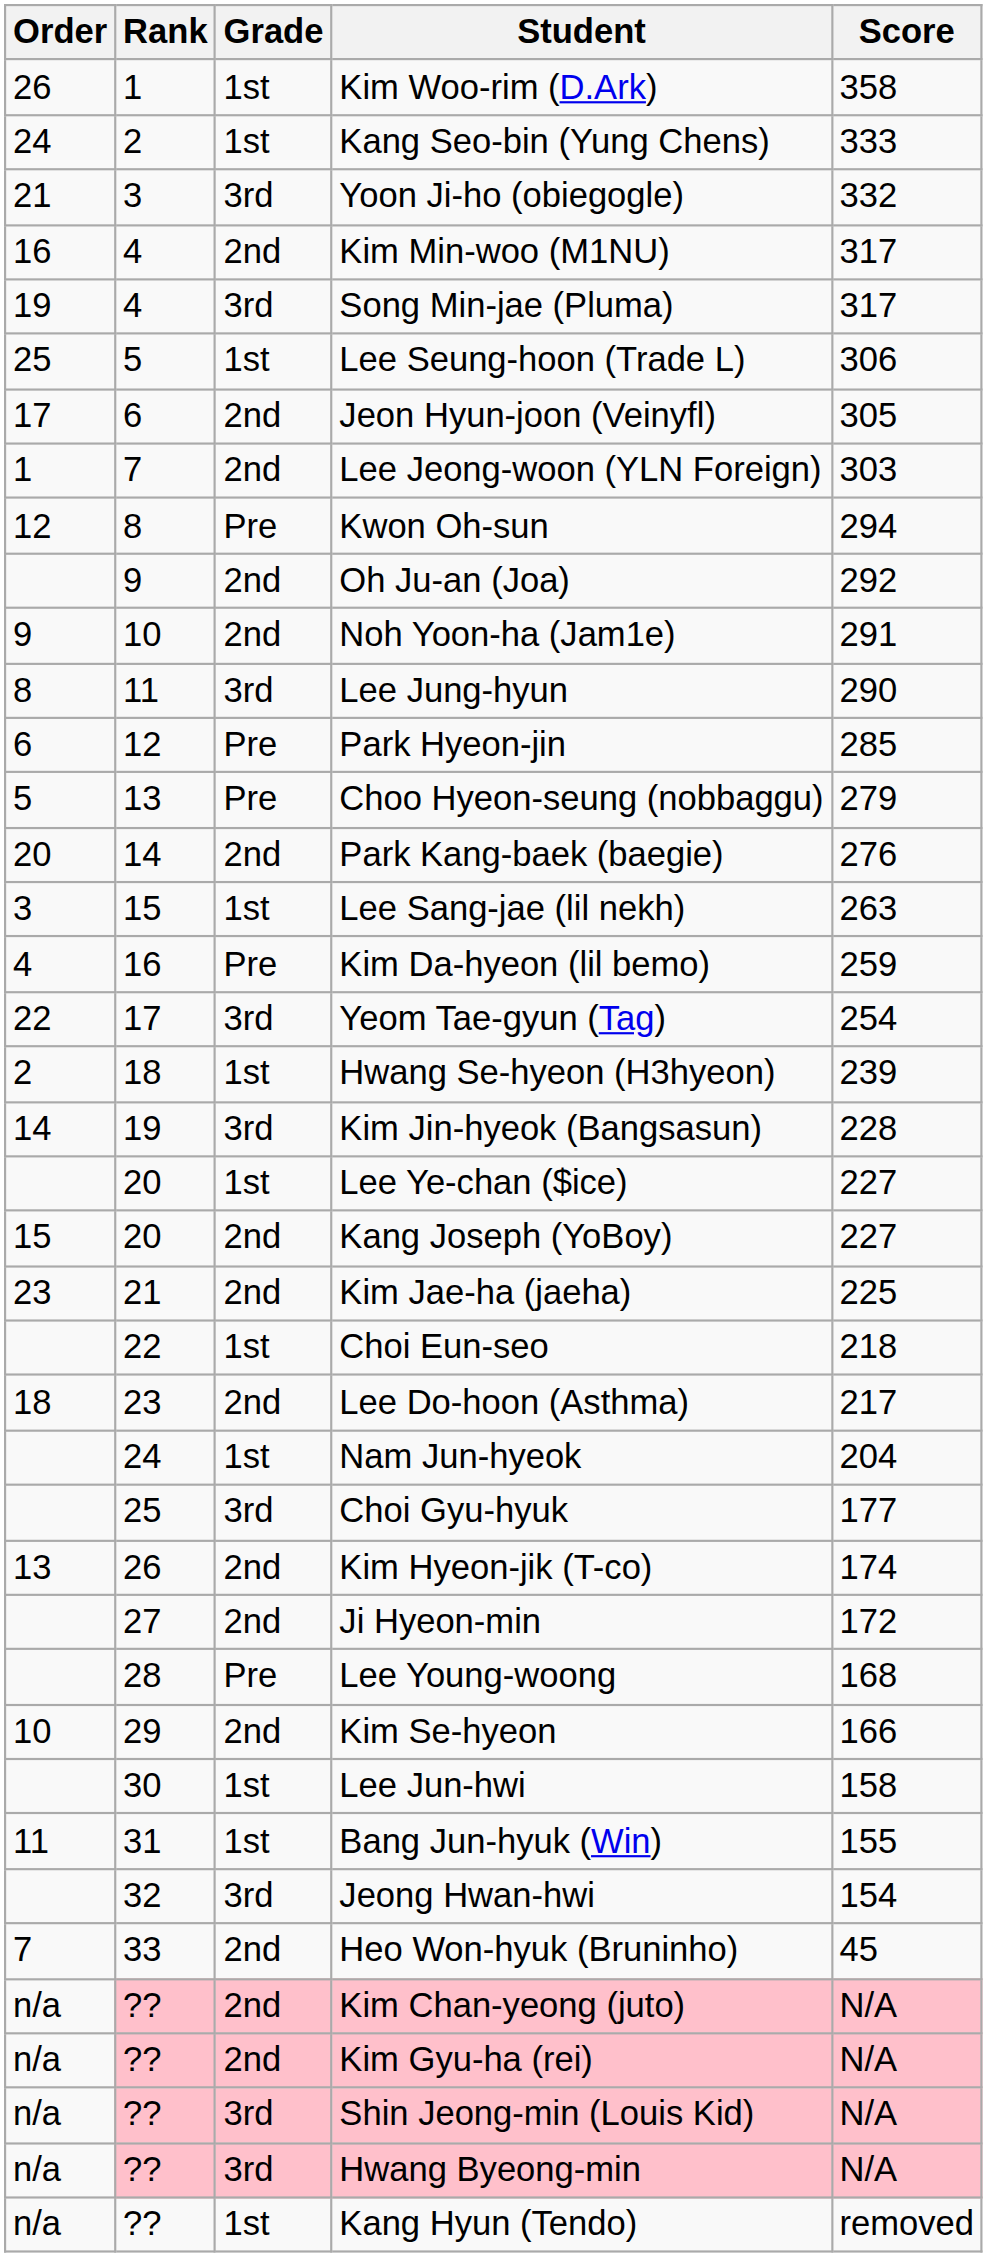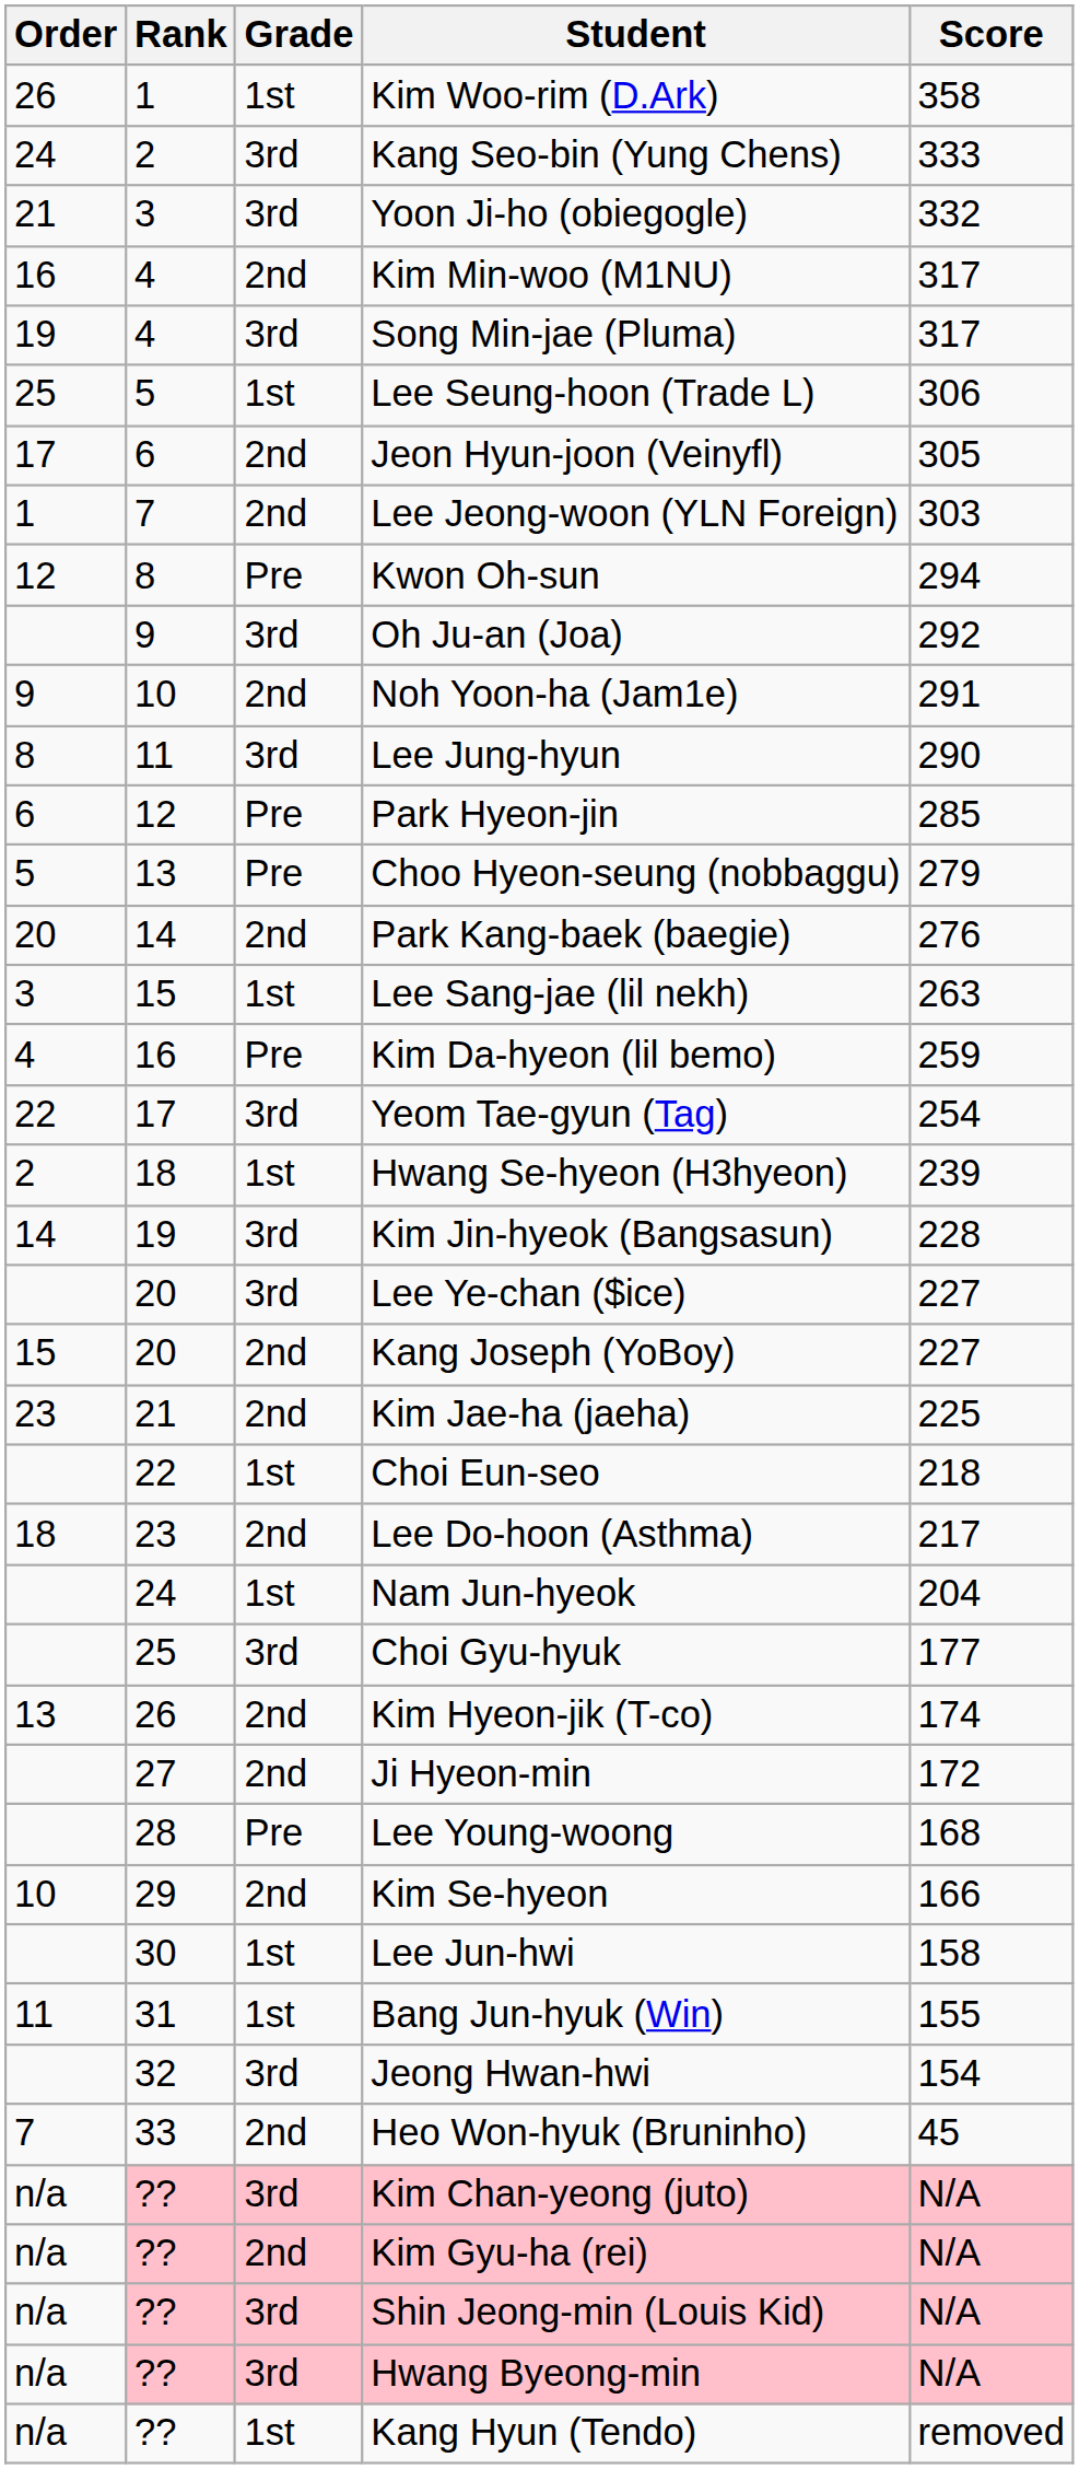 <table class="wikitable sortable mw-collapsible mw-collapsed">
 <tr>
 <th>Order</th>
 <th>Rank</th>
 <th>Grade</th>
 <th>Student</th>
 <th>Score</th>
 </tr>
 <tr>
 <td>26</td>
 <td>1</td>
 <td>1st</td>
 <td>Kim Woo-rim (<a href='#'>D.Ark</a>)</td>
 <td>358</td>
 </tr>
 <tr>
 <td>24</td>
 <td>2</td>
-<td>1st</td>
+<td>3rd</td>
 <td>Kang Seo-bin (Yung Chens)</td>
 <td>333</td>
 </tr>
 <tr>
 <td>21</td>
 <td>3</td>
 <td>3rd</td>
 <td>Yoon Ji-ho (obiegogle)</td>
 <td>332</td>
 </tr>
 <tr>
 <td>16</td>
 <td>4</td>
 <td>2nd</td>
 <td>Kim Min-woo (M1NU)</td>
 <td>317</td>
 </tr>
 <tr>
 <td>19</td>
 <td>4</td>
 <td>3rd</td>
 <td>Song Min-jae (Pluma)</td>
 <td>317</td>
 </tr>
 <tr>
 <td>25</td>
 <td>5</td>
 <td>1st</td>
 <td>Lee Seung-hoon (Trade L)</td>
 <td>306</td>
 </tr>
 <tr>
 <td>17</td>
 <td>6</td>
 <td>2nd</td>
 <td>Jeon Hyun-joon (Veinyfl)</td>
 <td>305</td>
 </tr>
 <tr>
 <td>1</td>
 <td>7</td>
 <td>2nd</td>
 <td>Lee Jeong-woon (YLN Foreign)</td>
 <td>303</td>
 </tr>
 <tr>
 <td>12</td>
 <td>8</td>
 <td>Pre</td>
 <td>Kwon Oh-sun</td>
 <td>294</td>
 </tr>
 <tr>
 <td></td>
 <td>9</td>
-<td>2nd</td>
+<td>3rd</td>
 <td>Oh Ju-an (Joa)</td>
 <td>292</td>
 </tr>
 <tr>
 <td>9</td>
 <td>10</td>
 <td>2nd</td>
 <td>Noh Yoon-ha (Jam1e)</td>
 <td>291</td>
 </tr>
 <tr>
 <td>8</td>
 <td>11</td>
 <td>3rd</td>
 <td>Lee Jung-hyun</td>
 <td>290</td>
 </tr>
 <tr>
 <td>6</td>
 <td>12</td>
 <td>Pre</td>
 <td>Park Hyeon-jin</td>
 <td>285</td>
 </tr>
 <tr>
 <td>5</td>
 <td>13</td>
 <td>Pre</td>
 <td>Choo Hyeon-seung (nobbaggu)</td>
 <td>279</td>
 </tr>
 <tr>
 <td>20</td>
 <td>14</td>
 <td>2nd</td>
 <td>Park Kang-baek (baegie)</td>
 <td>276</td>
 </tr>
 <tr>
 <td>3</td>
 <td>15</td>
 <td>1st</td>
 <td>Lee Sang-jae (lil nekh)</td>
 <td>263</td>
 </tr>
 <tr>
 <td>4</td>
 <td>16</td>
 <td>Pre</td>
 <td>Kim Da-hyeon (lil bemo)</td>
 <td>259</td>
 </tr>
 <tr>
 <td>22</td>
 <td>17</td>
 <td>3rd</td>
 <td>Yeom Tae-gyun (<a href='#'>Tag</a>)</td>
 <td>254</td>
 </tr>
 <tr>
 <td>2</td>
 <td>18</td>
 <td>1st</td>
 <td>Hwang Se-hyeon (H3hyeon)</td>
 <td>239</td>
 </tr>
 <tr>
 <td>14</td>
 <td>19</td>
 <td>3rd</td>
 <td>Kim Jin-hyeok (Bangsasun)</td>
 <td>228</td>
 </tr>
 <tr>
 <td></td>
 <td>20</td>
-<td>1st</td>
+<td>3rd</td>
 <td>Lee Ye-chan ($ice)</td>
 <td>227</td>
 </tr>
 <tr>
 <td>15</td>
 <td>20</td>
 <td>2nd</td>
 <td>Kang Joseph (YoBoy)</td>
 <td>227</td>
 </tr>
 <tr>
 <td>23</td>
 <td>21</td>
 <td>2nd</td>
 <td>Kim Jae-ha (jaeha)</td>
 <td>225</td>
 </tr>
 <tr>
 <td></td>
 <td>22</td>
 <td>1st</td>
 <td>Choi Eun-seo</td>
 <td>218</td>
 </tr>
 <tr>
 <td>18</td>
 <td>23</td>
 <td>2nd</td>
 <td>Lee Do-hoon (Asthma)</td>
 <td>217</td>
 </tr>
 <tr>
 <td></td>
 <td>24</td>
 <td>1st</td>
 <td>Nam Jun-hyeok</td>
 <td>204</td>
 </tr>
 <tr>
 <td></td>
 <td>25</td>
 <td>3rd</td>
 <td>Choi Gyu-hyuk</td>
 <td>177</td>
 </tr>
 <tr>
 <td>13</td>
 <td>26</td>
 <td>2nd</td>
 <td>Kim Hyeon-jik (T-co)</td>
 <td>174</td>
 </tr>
 <tr>
 <td></td>
 <td>27</td>
 <td>2nd</td>
 <td>Ji Hyeon-min</td>
 <td>172</td>
 </tr>
 <tr>
 <td></td>
 <td>28</td>
 <td>Pre</td>
 <td>Lee Young-woong</td>
 <td>168</td>
 </tr>
 <tr>
 <td>10</td>
 <td>29</td>
 <td>2nd</td>
 <td>Kim Se-hyeon</td>
 <td>166</td>
 </tr>
 <tr>
 <td></td>
 <td>30</td>
 <td>1st</td>
 <td>Lee Jun-hwi</td>
 <td>158</td>
 </tr>
 <tr>
 <td>11</td>
 <td>31</td>
 <td>1st</td>
 <td>Bang Jun-hyuk (<a href='#'>Win</a>)</td>
 <td>155</td>
 </tr>
 <tr>
 <td></td>
 <td>32</td>
 <td>3rd</td>
 <td>Jeong Hwan-hwi</td>
 <td>154</td>
 </tr>
 <tr>
 <td>7</td>
 <td>33</td>
 <td>2nd</td>
 <td>Heo Won-hyuk (Bruninho)</td>
 <td>45</td>
 </tr>
 <tr>
 <td>n/a</td>
 <td style="background:pink">??</td>
-<td style="background:pink">2nd</td>
+<td style="background:pink">3rd</td>
 <td style="background:pink">Kim Chan-yeong (juto)</td>
 <td style="background:pink">N/A</td>
 </tr>
 <tr>
 <td>n/a</td>
 <td style="background:pink">??</td>
 <td style="background:pink">2nd</td>
 <td style="background:pink">Kim Gyu-ha (rei)</td>
 <td style="background:pink">N/A</td>
 </tr>
 <tr>
 <td>n/a</td>
 <td style="background:pink">??</td>
 <td style="background:pink">3rd</td>
 <td style="background:pink">Shin Jeong-min (Louis Kid)</td>
 <td style="background:pink">N/A</td>
 </tr>
 <tr>
 <td>n/a</td>
 <td style="background:pink">??</td>
 <td style="background:pink">3rd</td>
 <td style="background:pink">Hwang Byeong-min</td>
 <td style="background:pink">N/A</td>
 </tr>
 <tr>
 <td>n/a</td>
 <td>??</td>
 <td>1st</td>
 <td>Kang Hyun (Tendo)</td>
 <td>removed</td>
 </tr>
 </table>
